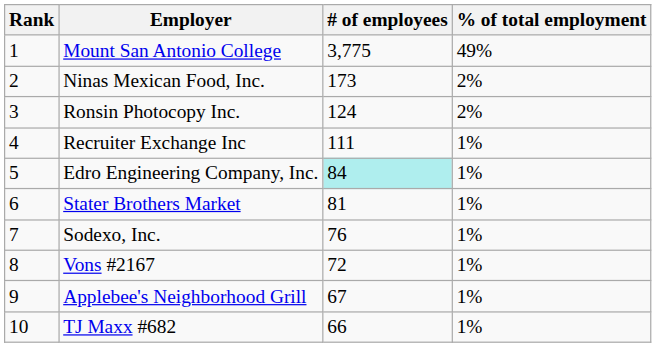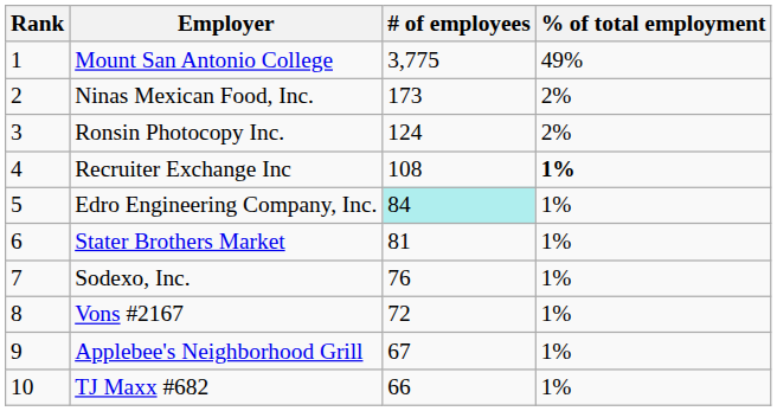 <table class="wikitable">
 <tr>
 <th>Rank</th>
 <th>Employer</th>
 <th># of employees</th>
 <th>% of total employment</th>
 </tr>
 <tr>
 <td>1</td>
 <td><a href='#'>Mount San Antonio College</a></td>
 <td>3,775</td>
 <td>49%</td>
 </tr>
 <tr>
 <td>2</td>
 <td>Ninas Mexican Food, Inc.</td>
 <td>173</td>
 <td>2%</td>
 </tr>
 <tr>
 <td>3</td>
 <td>Ronsin Photocopy Inc.</td>
 <td>124</td>
 <td>2%</td>
 </tr>
 <tr>
 <td>4</td>
 <td>Recruiter Exchange Inc</td>
-<td>111</td>
-<td>1%</td>
+<td>108</td>
+<td><strong>1%</strong></td>
 </tr>
 <tr>
 <td>5</td>
 <td>Edro Engineering Company, Inc.</td>
 <td style="background: paleturquoise;">84</td>
 <td>1%</td>
 </tr>
 <tr>
 <td>6</td>
 <td><a href='#'>Stater Brothers Market</a></td>
 <td>81</td>
 <td>1%</td>
 </tr>
 <tr>
 <td>7</td>
 <td>Sodexo, Inc.</td>
 <td>76</td>
 <td>1%</td>
 </tr>
 <tr>
 <td>8</td>
 <td><a href='#'>Vons</a> #2167</td>
 <td>72</td>
 <td>1%</td>
 </tr>
 <tr>
 <td>9</td>
 <td><a href='#'>Applebee's Neighborhood Grill</a></td>
 <td>67</td>
 <td>1%</td>
 </tr>
 <tr>
 <td>10</td>
 <td><a href='#'>TJ Maxx</a> #682</td>
 <td>66</td>
 <td>1%</td>
 </tr>
 </table>
